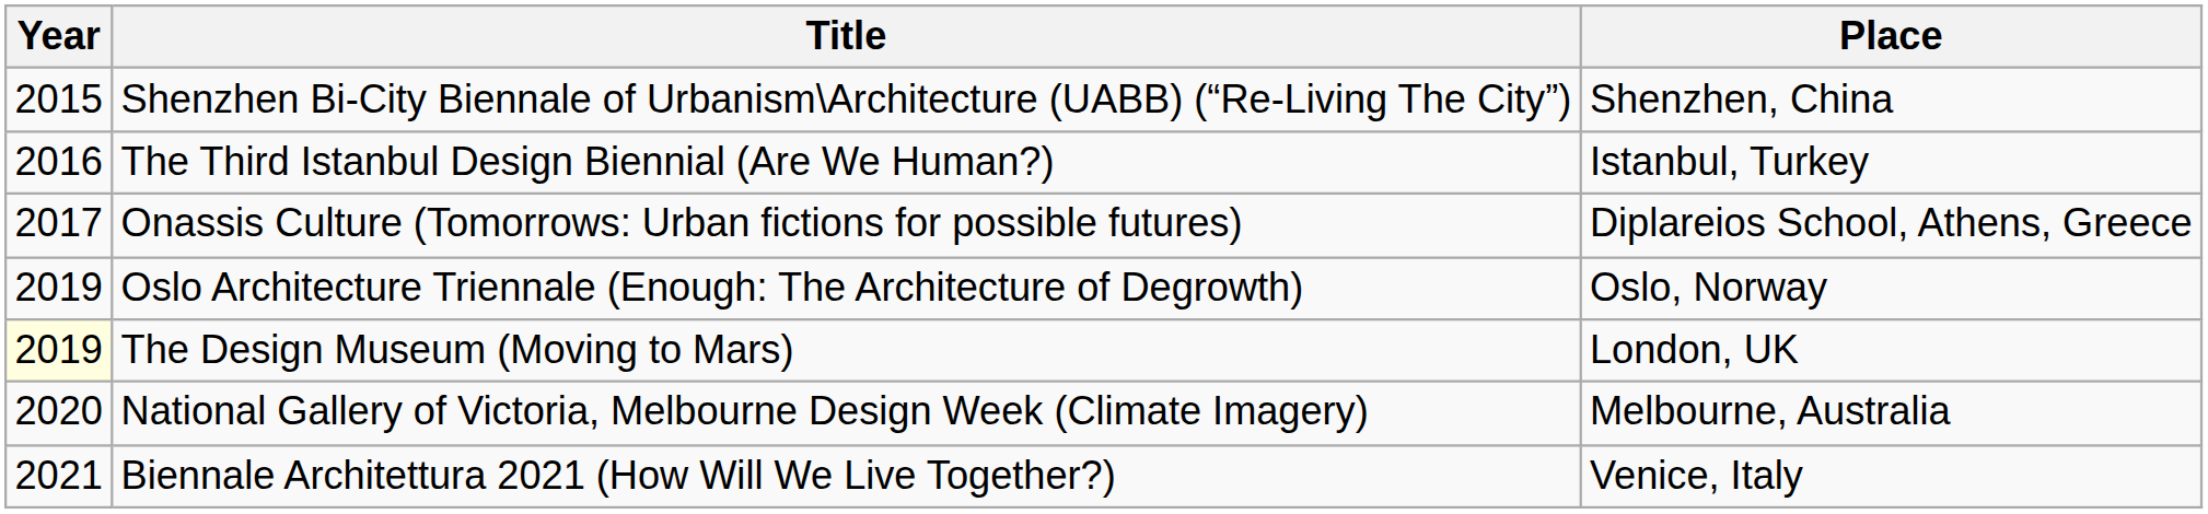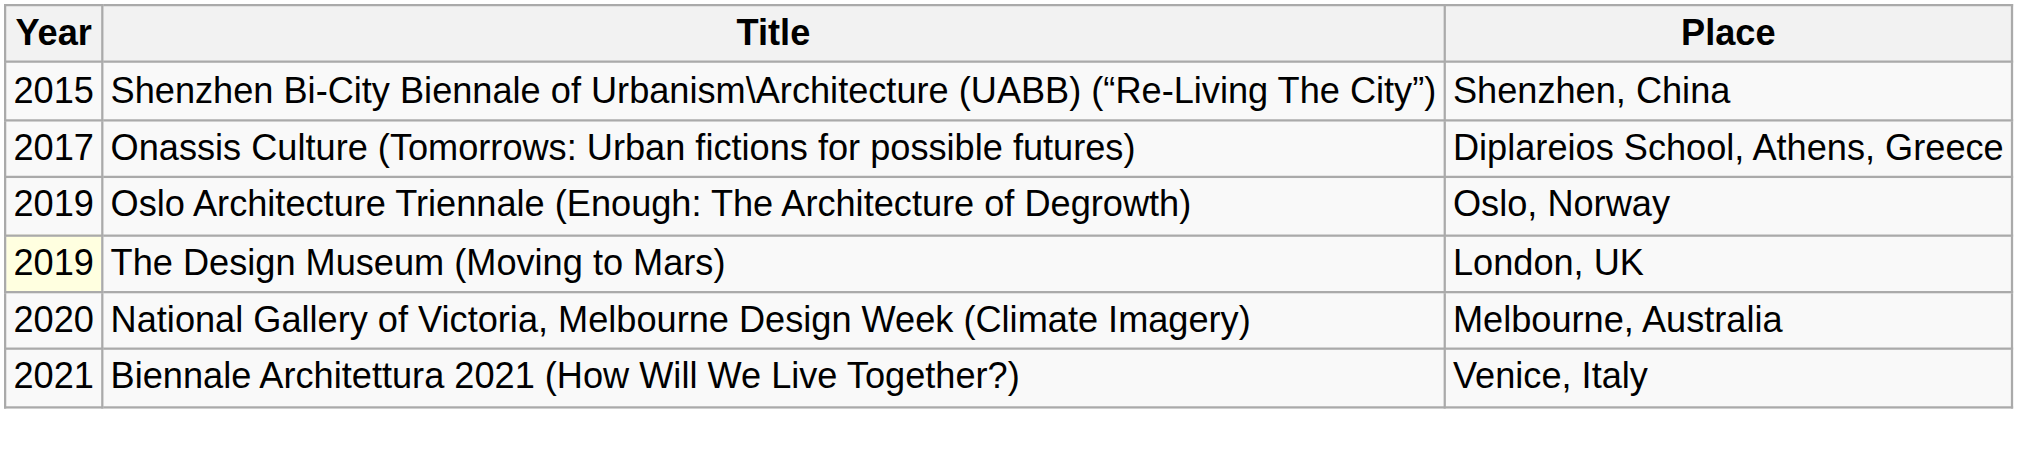 <table class="wikitable sortable">
 <tr>
 <th>Year</th>
 <th>Title</th>
 <th>Place</th>
 </tr>
 <tr>
 <td>2015</td>
 <td>Shenzhen Bi-City Biennale of Urbanism\Architecture (UABB) (“Re-Living The City”)</td>
 <td>Shenzhen, China</td>
-</tr>
-<tr>
-<td>2016</td>
-<td>The Third Istanbul Design Biennial (Are We Human?)</td>
-<td>Istanbul, Turkey</td>
 </tr>
 <tr>
 <td>2017</td>
 <td>Onassis Culture (Tomorrows: Urban fictions for possible futures)</td>
 <td>Diplareios School, Athens, Greece</td>
 </tr>
 <tr>
 <td>2019</td>
 <td>Oslo Architecture Triennale (Enough: The Architecture of Degrowth)</td>
 <td>Oslo, Norway</td>
 </tr>
 <tr>
 <td style="background: lightyellow;">2019</td>
 <td>The Design Museum (Moving to Mars)</td>
 <td>London, UK</td>
 </tr>
 <tr>
 <td>2020</td>
 <td>National Gallery of Victoria, Melbourne Design Week (Climate Imagery)</td>
 <td>Melbourne, Australia</td>
 </tr>
 <tr>
 <td>2021</td>
 <td>Biennale Architettura 2021 (How Will We Live Together?)</td>
 <td>Venice, Italy</td>
 </tr>
 </table>
